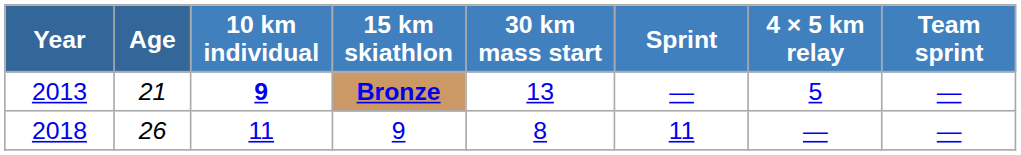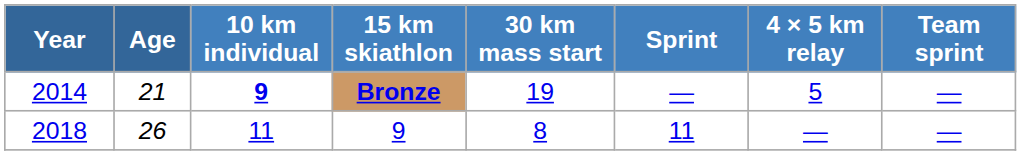 <table class="wikitable" style="font-size:95%; text-align:center; border:grey solid 1px; border-collapse:collapse; background:#ffffff;">
 <tr>
 <th style="background-color:#369; color:white; width:60px;"> Year </th>
 <th style="background-color:#369; color:white; width:40px;"> Age </th>
 <th style="background-color:#4180be; color:white; width:75px;"> 10 km <br> individual </th>
 <th style="background-color:#4180be; color:white; width:75px;"> 15 km <br> skiathlon </th>
 <th style="background-color:#4180be; color:white; width:75px;"> 30 km <br> mass start </th>
 <th style="background-color:#4180be; color:white; width:75px;"> Sprint </th>
 <th style="background-color:#4180be; color:white; width:75px;"> 4 × 5 km <br> relay </th>
 <th style="background-color:#4180be; color:white; width:75px;"> Team <br> sprint </th>
 </tr>
 <tr>
-<td><a href='#'>2013</a></td>
+<td><a href='#'>2014</a></td>
 <td><em>21</em></td>
 <td><strong><a href='#'>9</a></strong></td>
 <td style="background:#c96;"><a href='#'><strong>Bronze</strong></a></td>
-<td><a href='#'>13</a></td>
+<td><a href='#'>19</a></td>
 <td><a href='#'>—</a></td>
 <td><a href='#'>5</a></td>
 <td><a href='#'>—</a></td>
 </tr>
 <tr>
 <td><a href='#'>2018</a></td>
 <td><em>26</em></td>
 <td><a href='#'>11</a></td>
 <td><a href='#'>9</a></td>
 <td><a href='#'>8</a></td>
 <td><a href='#'>11</a></td>
 <td><a href='#'>—</a></td>
 <td><a href='#'>—</a></td>
 </tr>
 </table>
